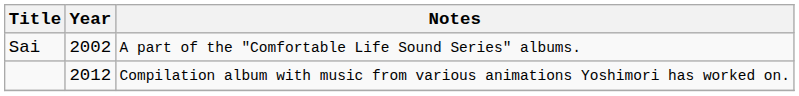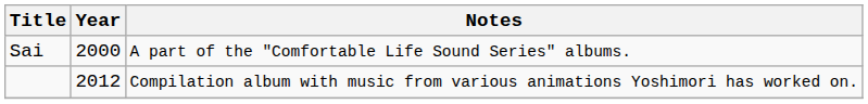 <table class="wikitable">
 <tr>
 <th>Title</th>
 <th>Year</th>
 <th>Notes</th>
 </tr>
 <tr>
 <td>Sai</td>
-<td>2002</td>
+<td>2000</td>
 <td><small>A part of the "Comfortable Life Sound Series" albums.</small></td>
 </tr>
 <tr>
 <td><em></em></td>
 <td style="text-align:center;">2012</td>
 <td><small>Compilation album with music from various animations Yoshimori has worked on.</small></td>
 </tr>
 <tr>
 </tr>
 </table>
